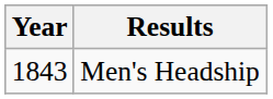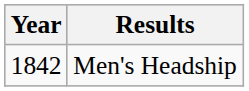 <table class="wikitable">
 <tr>
 <th>Year</th>
 <th>Results</th>
 </tr>
 <tr>
-<td>1843</td>
+<td>1842</td>
 <td>Men's Headship</td>
 </tr>
 </table>
